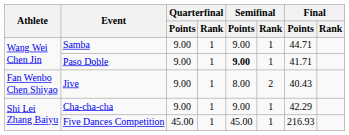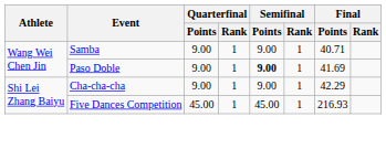 <table class=wikitable style="font-size:90%">
 <tr>
 <th rowspan=2>Athlete</th>
 <th rowspan=2>Event</th>
 <th colspan=2>Quarterfinal</th>
 <th colspan=2>Semifinal</th>
 <th colspan=2>Final</th>
 </tr>
 <tr>
 <th>Points</th>
 <th>Rank</th>
 <th>Points</th>
 <th>Rank</th>
 <th>Points</th>
 <th>Rank</th>
 </tr>
 <tr>
 <td rowspan=2><a href='#'>Wang Wei</a><br><a href='#'>Chen Jin</a></td>
 <td><a href='#'>Samba</a></td>
 <td align=center>9.00</td>
 <td align=center>1</td>
 <td align=center>9.00</td>
 <td align=center>1</td>
-<td align=center>44.71</td>
+<td align=center>40.71</td>
 <td align=center></td>
 </tr>
 <tr>
 <td><a href='#'>Paso Doble</a></td>
 <td align=center>9.00</td>
 <td align=center>1</td>
 <td align=center><strong>9.00</strong></td>
 <td align=center>1</td>
-<td align=center>41.71</td>
-<td align=center></td>
-</tr>
-<tr>
-<td><a href='#'>Fan Wenbo</a><br><a href='#'>Chen Shiyao</a></td>
-<td><a href='#'>Jive</a></td>
-<td align=center>9.00</td>
-<td align=center>1</td>
-<td align=center>8.00</td>
-<td align=center>2</td>
-<td align=center>40.43</td>
+<td align=center>41.69</td>
 <td align=center></td>
 </tr>
 <tr>
 <td rowspan=2><a href='#'>Shi Lei</a><br><a href='#'>Zhang Baiyu</a></td>
 <td><a href='#'>Cha-cha-cha</a></td>
 <td align=center>9.00</td>
 <td align=center>1</td>
 <td align=center>9.00</td>
 <td align=center>1</td>
 <td align=center>42.29</td>
 <td align=center></td>
 </tr>
 <tr>
 <td><a href='#'>Five Dances Competition</a></td>
 <td align=center>45.00</td>
 <td align=center>1</td>
 <td align=center>45.00</td>
 <td align=center>1</td>
 <td align=center>216.93</td>
 <td align=center></td>
 </tr>
 </table>
